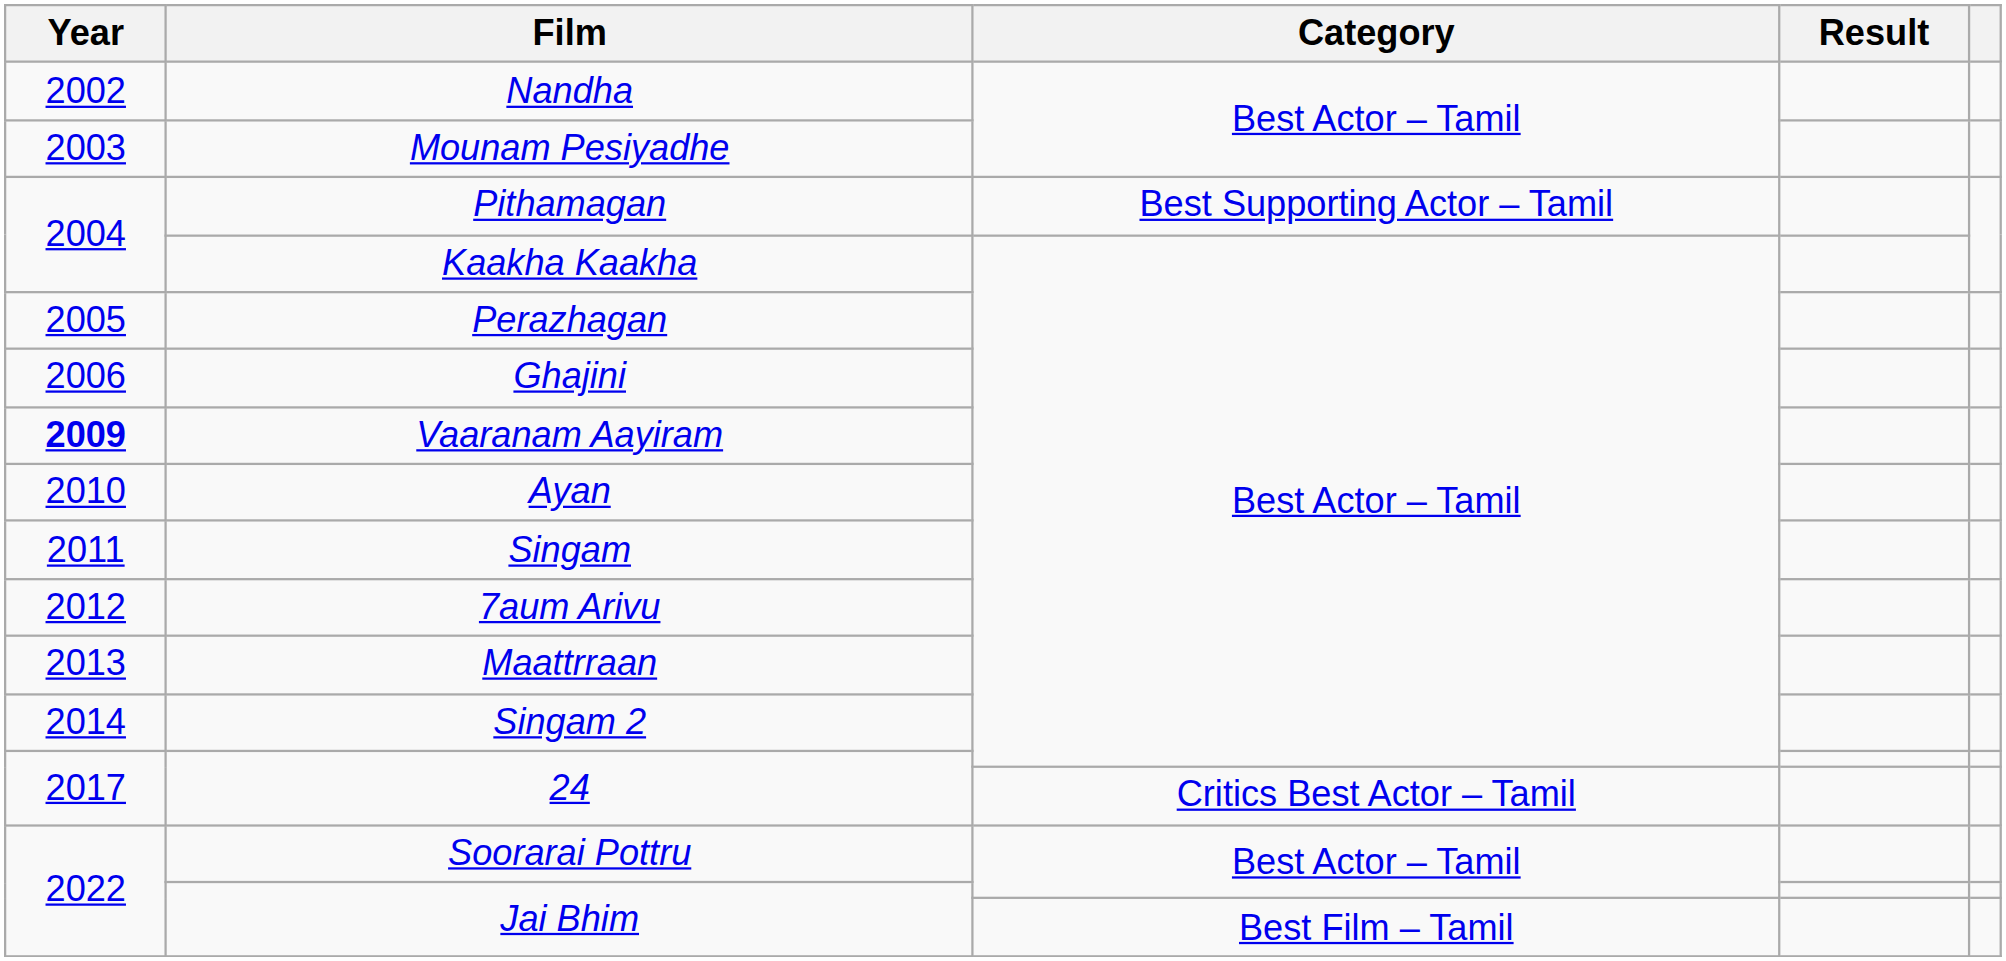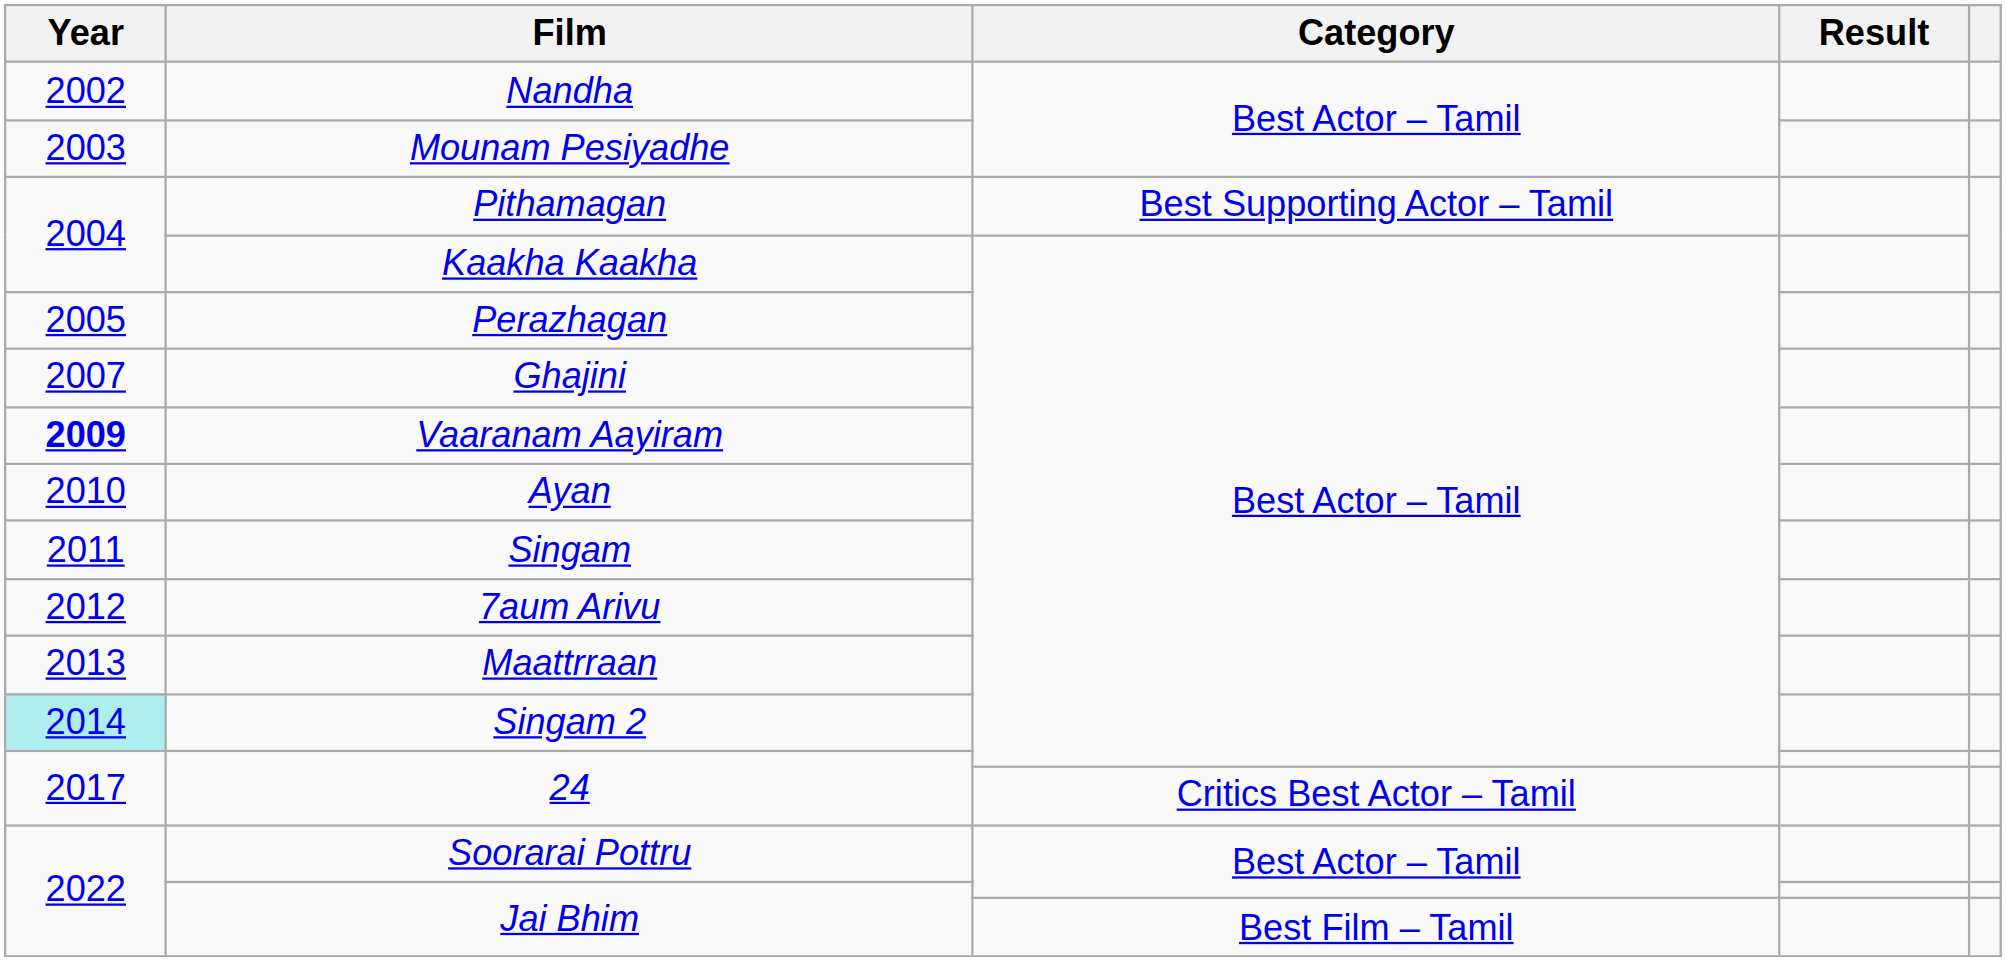 <table class="wikitable sortable" style="width:100%;">
 <tr>
 <th style="width:5%;">Year</th>
 <th style="width:25%;">Film</th>
 <th style="width:25%;">Category</th>
 <th style="width:5%;">Result</th>
 <th style="width:1%;" class="unsortable"></th>
 </tr>
 <tr>
 <td style="text-align:center;" rowspan="1"><a href='#'>2002</a></td>
 <td style="text-align:center;"><em><a href='#'>Nandha</a></em></td>
 <td rowspan="2" style="text-align:center;"><a href='#'>Best Actor – Tamil</a></td>
 <td></td>
 <td></td>
 </tr>
 <tr>
 <td style="text-align:center;" rowspan="1"><a href='#'>2003</a></td>
 <td style="text-align:center;"><em><a href='#'>Mounam Pesiyadhe</a></em></td>
 <td></td>
 <td></td>
 </tr>
 <tr>
 <td style="text-align:center;" rowspan="2"><a href='#'>2004</a></td>
 <td style="text-align:center;"><em><a href='#'>Pithamagan</a></em></td>
 <td style="text-align:center;"><a href='#'>Best Supporting Actor – Tamil</a></td>
 <td></td>
 <td rowspan="2"></td>
 </tr>
 <tr>
 <td style="text-align:center;"><em><a href='#'>Kaakha Kaakha</a></em></td>
 <td style="text-align:center;" rowspan="10"><a href='#'>Best Actor – Tamil</a></td>
 <td></td>
 </tr>
 <tr>
 <td style="text-align:center;"><a href='#'>2005</a></td>
 <td style="text-align:center;"><em><a href='#'>Perazhagan</a></em></td>
 <td></td>
 <td></td>
 </tr>
 <tr>
-<td style="text-align:center;"><a href='#'>2006</a></td>
+<td style="text-align:center;"><a href='#'>2007</a></td>
 <td style="text-align:center;"><em><a href='#'>Ghajini</a></em></td>
 <td></td>
 <td></td>
 </tr>
 <tr>
 <td style="text-align:center;"><strong><a href='#'>2009</a></strong></td>
 <td style="text-align:center;"><em><a href='#'>Vaaranam Aayiram</a></em></td>
 <td></td>
 <td></td>
 </tr>
 <tr>
 <td style="text-align:center;"><a href='#'>2010</a></td>
 <td style="text-align:center;"><em><a href='#'>Ayan</a></em></td>
 <td></td>
 <td></td>
 </tr>
 <tr>
 <td style="text-align:center;"><a href='#'>2011</a></td>
 <td style="text-align:center;"><em><a href='#'>Singam</a></em></td>
 <td></td>
 <td></td>
 </tr>
 <tr>
 <td style="text-align:center;"><a href='#'>2012</a></td>
 <td style="text-align:center;"><em><a href='#'>7aum Arivu</a></em></td>
 <td></td>
 <td></td>
 </tr>
 <tr>
 <td style="text-align:center;"><a href='#'>2013</a></td>
 <td style="text-align:center;"><em><a href='#'>Maattrraan</a></em></td>
 <td></td>
 <td></td>
 </tr>
 <tr>
-<td style="text-align:center;"><a href='#'>2014</a></td>
+<td style="background: paleturquoise; text-align:center;"><a href='#'>2014</a></td>
 <td style="text-align:center;"><em><a href='#'>Singam 2</a></em></td>
 <td></td>
 <td></td>
 </tr>
 <tr>
 <td style="text-align:center;" rowspan="2"><a href='#'>2017</a></td>
 <td style="text-align:center;" rowspan="2"><em><a href='#'>24</a></em></td>
 <td></td>
 <td></td>
 </tr>
 <tr>
 <td style="text-align:center;"><a href='#'>Critics Best Actor – Tamil</a></td>
 <td></td>
 <td></td>
 </tr>
 <tr>
 <td style="text-align:center;" rowspan="3"><a href='#'>2022</a></td>
 <td style="text-align:center;" rowspan="1"><em><a href='#'>Soorarai Pottru</a></em></td>
 <td rowspan="2" style="text-align:center;"><a href='#'>Best Actor – Tamil</a></td>
 <td></td>
 <td></td>
 </tr>
 <tr>
 <td style="text-align:center;" rowspan="2"><em><a href='#'>Jai Bhim</a></em></td>
 <td></td>
 <td></td>
 </tr>
 <tr>
 <td style="text-align:center;"><a href='#'>Best Film – Tamil</a></td>
 <td></td>
 <td></td>
 </tr>
 <tr>
 </tr>
 </table>
